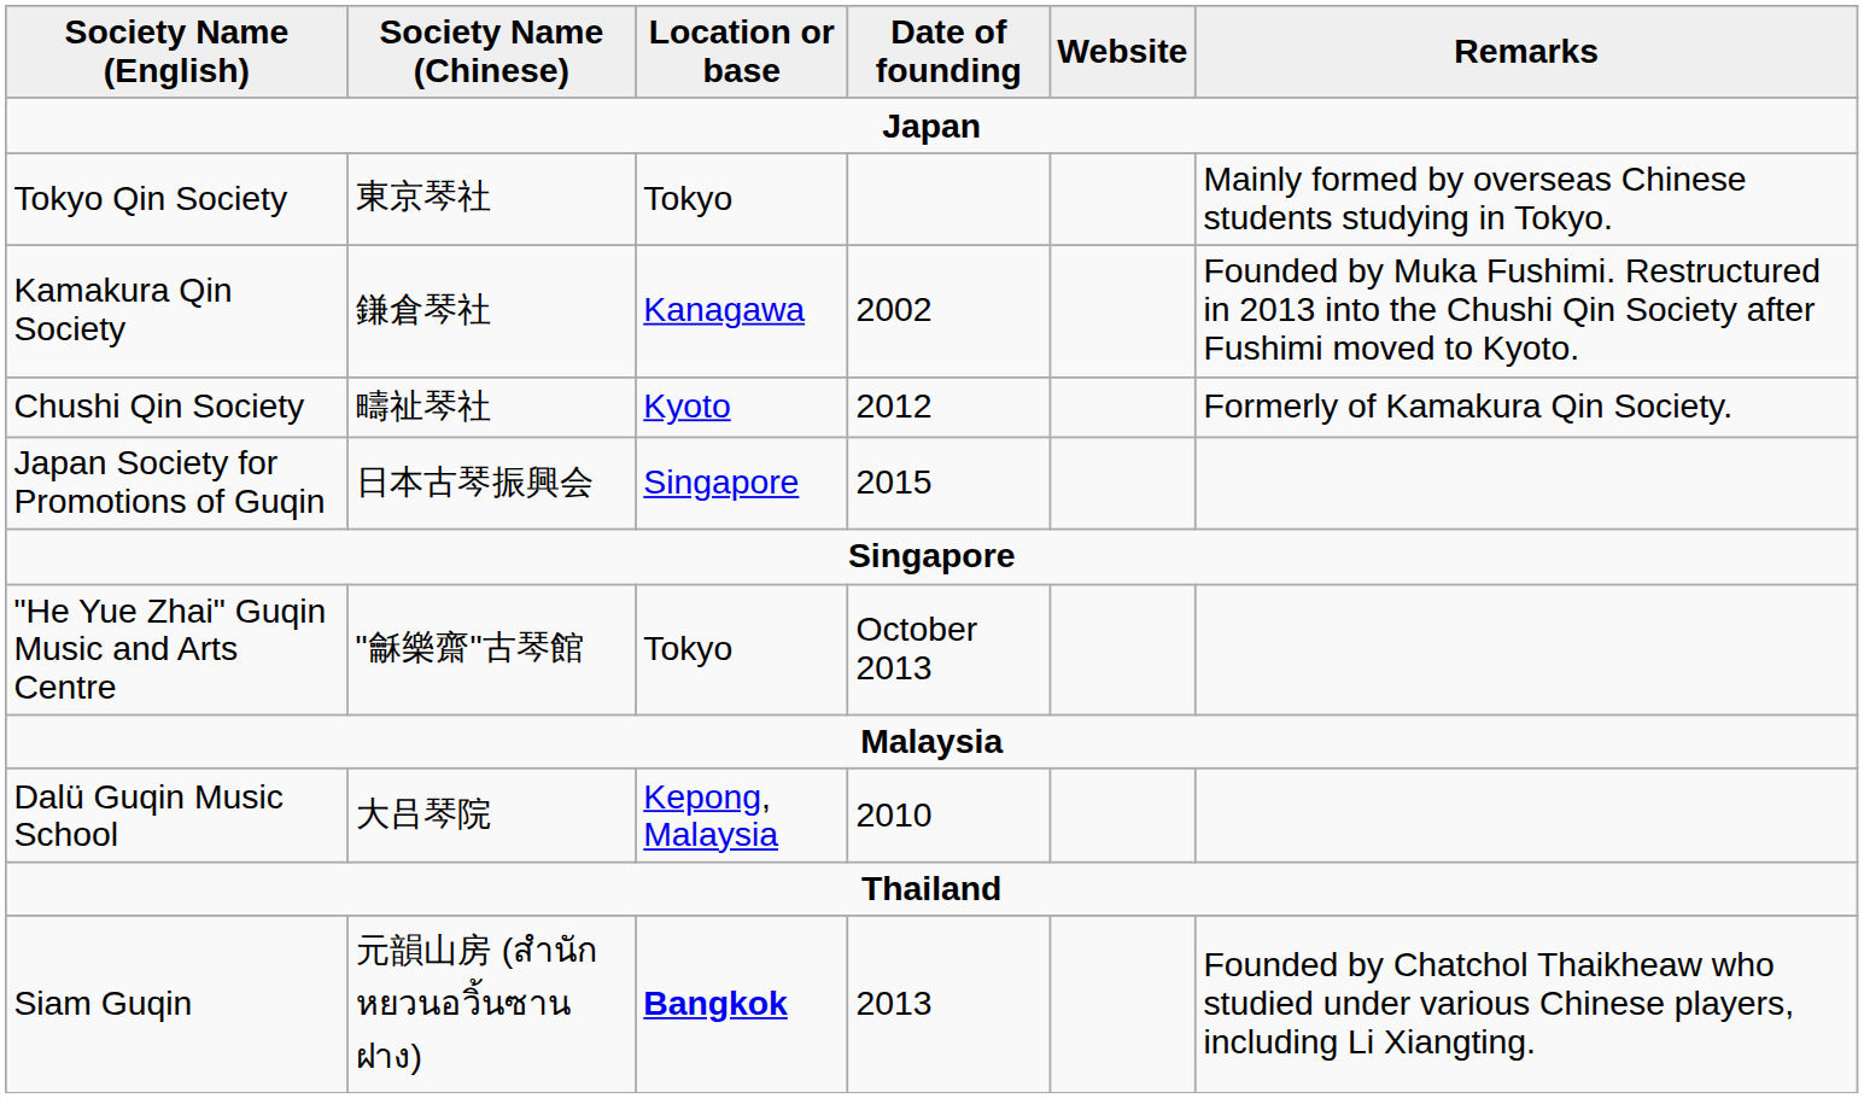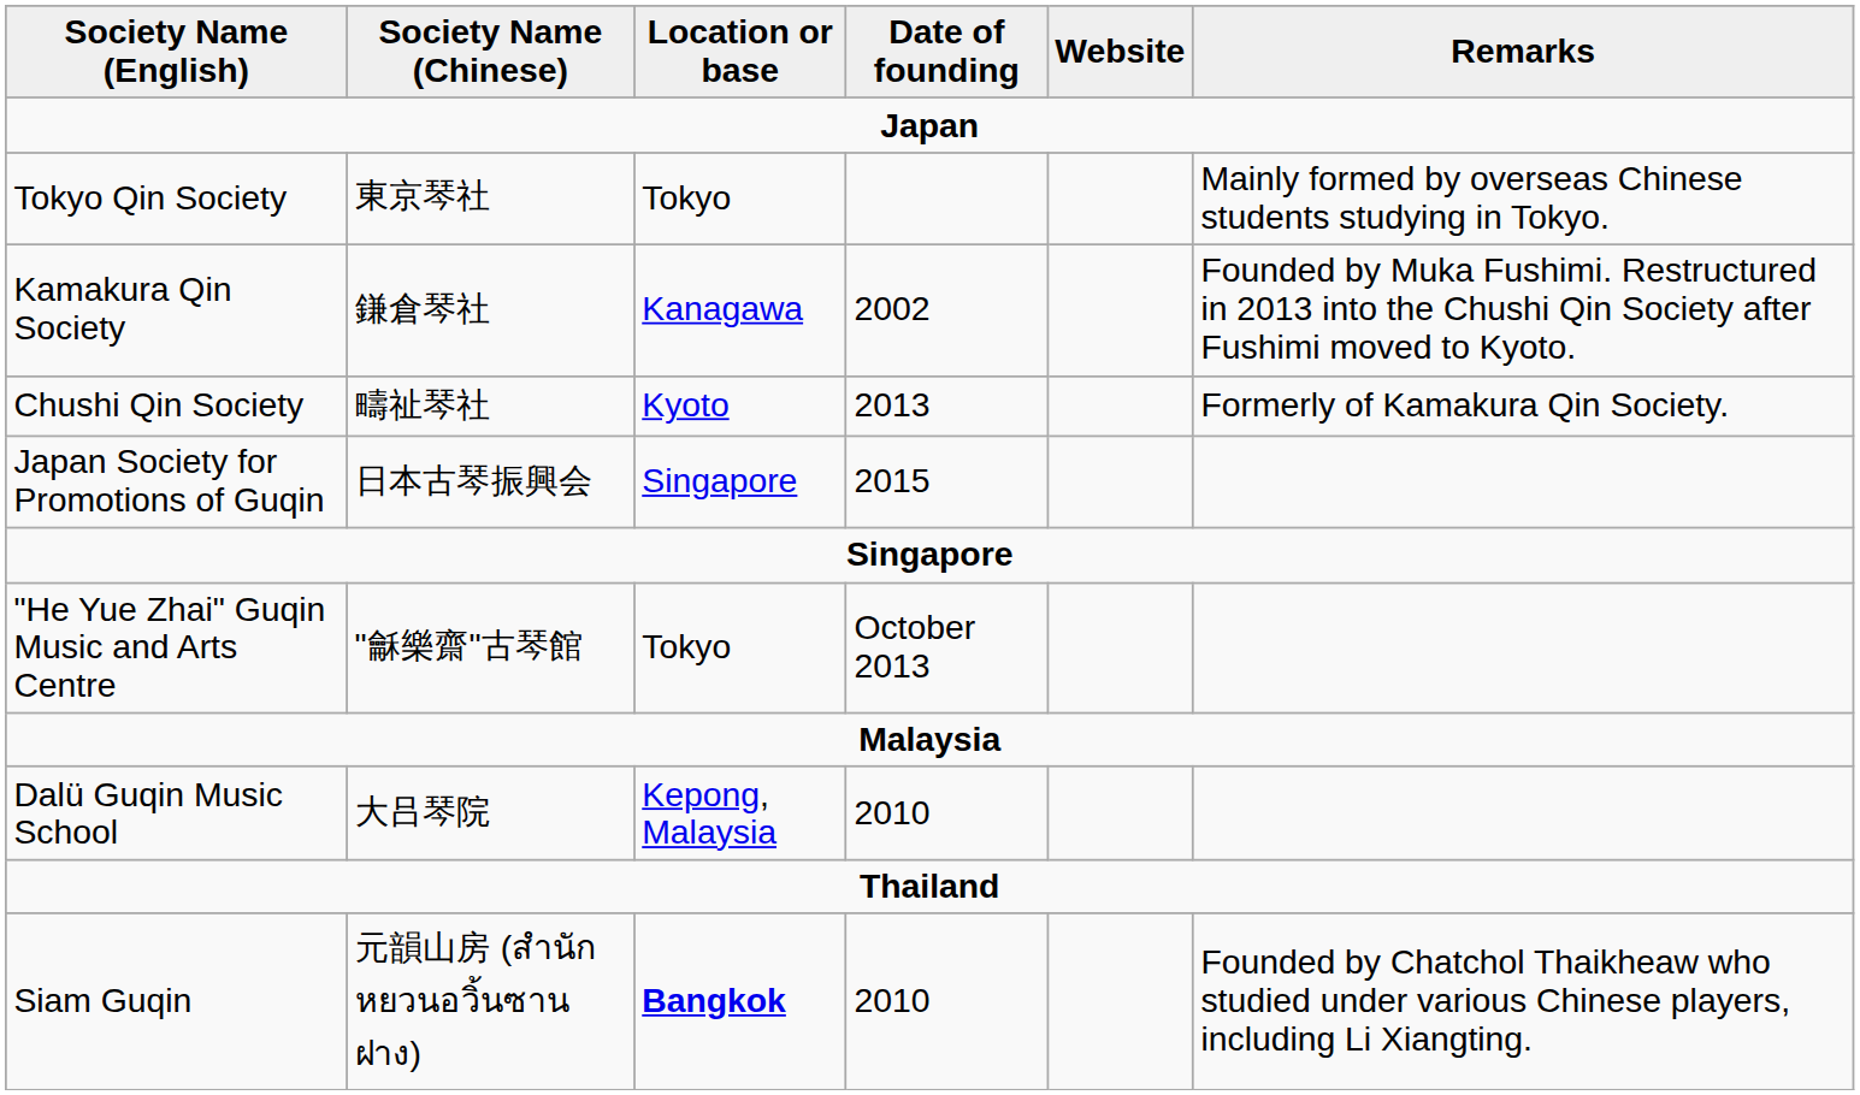 <table class="wikitable">
 <tr>
 <th style="background:#efefef;">Society Name (English)</th>
 <th style="background:#efefef;">Society Name (Chinese)</th>
 <th style="background:#efefef;">Location or base</th>
 <th style="background:#efefef;">Date of founding</th>
 <th style="background:#efefef;">Website</th>
 <th style="background:#efefef;">Remarks</th>
 </tr>
 <tr>
 <td colspan="9" align="center"><strong>Japan</strong></td>
 </tr>
 <tr>
 <td>Tokyo Qin Society</td>
 <td>東京琴社</td>
 <td>Tokyo</td>
 <td></td>
 <td></td>
 <td>Mainly formed by overseas Chinese students studying in Tokyo.</td>
 </tr>
 <tr>
 <td>Kamakura Qin Society</td>
 <td>鎌倉琴社</td>
 <td><a href='#'>Kanagawa</a></td>
 <td>2002</td>
 <td></td>
 <td>Founded by Muka Fushimi. Restructured in 2013 into the Chushi Qin Society after Fushimi moved to Kyoto.</td>
 </tr>
 <tr>
 <td>Chushi Qin Society</td>
 <td>疇祉琴社</td>
 <td><a href='#'>Kyoto</a></td>
-<td>2012</td>
+<td>2013</td>
 <td></td>
 <td>Formerly of Kamakura Qin Society.</td>
 </tr>
 <tr>
 <td>Japan Society for Promotions of Guqin</td>
 <td>日本古琴振興会</td>
 <td><a href='#'>Singapore</a></td>
 <td>2015</td>
 <td></td>
 <td></td>
 </tr>
 <tr>
 <td colspan="9" align="center"><strong>Singapore</strong></td>
 </tr>
 <tr>
 <td>"He Yue Zhai" Guqin Music and Arts Centre</td>
 <td>"龢樂齋"古琴館</td>
 <td>Tokyo</td>
 <td>October 2013</td>
 <td></td>
 <td></td>
 </tr>
 <tr>
 <td colspan="9" align="center"><strong>Malaysia</strong></td>
 </tr>
 <tr>
 <td>Dalü Guqin Music School</td>
 <td>大吕琴院</td>
 <td><a href='#'>Kepong</a>, <a href='#'>Malaysia</a></td>
 <td>2010</td>
 <td></td>
 <td></td>
 </tr>
 <tr>
 <td colspan="9" align="center"><strong>Thailand</strong></td>
 </tr>
 <tr>
 <td>Siam Guqin</td>
 <td>元韻山房 (สำนักหยวนอวิ้นซานฝาง)</td>
 <td><strong><a href='#'>Bangkok</a></strong></td>
-<td>2013</td>
+<td>2010</td>
 <td></td>
 <td>Founded by Chatchol Thaikheaw who studied under various Chinese players, including Li Xiangting.</td>
 </tr>
 </table>
